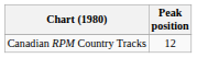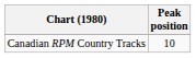 <table class="wikitable sortable">
 <tr>
 <th>Chart (1980)</th>
 <th>Peak<br>position</th>
 </tr>
 <tr>
 </tr>
 <tr>
 <td>Canadian <em>RPM</em> Country Tracks</td>
-<td align="center">12</td>
+<td align="center">10</td>
 </tr>
 </table>
